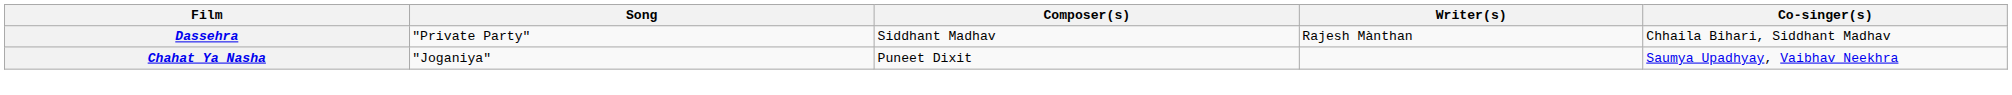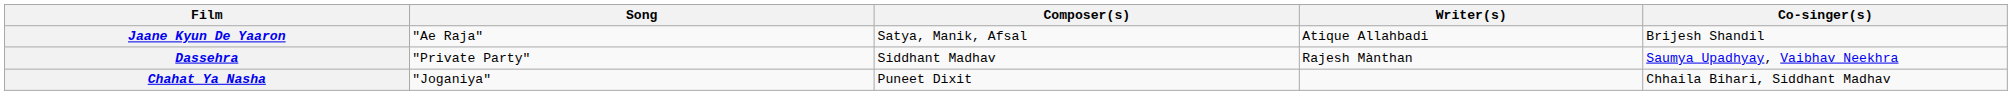 <table class="wikitable plainrowheaders" width="100%" textcolor:#000;">
 <tr>
 <th scope="col" width=20%><strong>Film</strong></th>
 <th scope="col" width=23%><strong>Song</strong></th>
 <th scope="col" width=21%><strong>Composer(s)</strong></th>
 <th scope="col" width=17%><strong>Writer(s)</strong></th>
 <th scope="col" width=18%><strong>Co-singer(s)</strong></th>
 </tr>
 <tr>
+<th scope="row"><em><a href='#'>Jaane Kyun De Yaaron</a></em></th>
+<td>"Ae Raja"</td>
+<td>Satya, Manik, Afsal</td>
+<td>Atique Allahbadi</td>
+<td>Brijesh Shandil</td>
+</tr>
+<tr>
 <th scope="row"><em><a href='#'>Dassehra</a></em></th>
 <td>"Private Party"</td>
 <td>Siddhant Madhav</td>
 <td>Rajesh Mànthan</td>
-<td>Chhaila Bihari, Siddhant Madhav</td>
+<td><a href='#'>Saumya Upadhyay</a>, <a href='#'>Vaibhav Neekhra</a></td>
 </tr>
 <tr>
 <th scope="row"><em><a href='#'>Chahat Ya Nasha</a></em></th>
 <td>"Joganiya"</td>
 <td>Puneet Dixit</td>
 <td></td>
-<td><a href='#'>Saumya Upadhyay</a>, <a href='#'>Vaibhav Neekhra</a></td>
+<td>Chhaila Bihari, Siddhant Madhav</td>
 </tr>
 </table>
